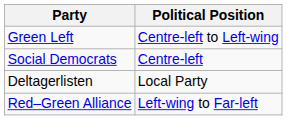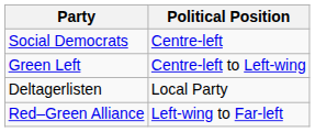 <table class="wikitable mw-collapsible mw-collapsed">
 <tr>
 <th>Party</th>
 <th>Political Position</th>
 </tr>
 <tr>
+<td><a href='#'>Social Democrats</a></td>
+<td><a href='#'>Centre-left</a></td>
+</tr>
+<tr>
 <td><a href='#'>Green Left</a></td>
 <td><a href='#'>Centre-left</a> to <a href='#'>Left-wing</a></td>
-</tr>
-<tr>
-<td><a href='#'>Social Democrats</a></td>
-<td><a href='#'>Centre-left</a></td>
 </tr>
 <tr>
 <td>Deltagerlisten</td>
 <td>Local Party</td>
 </tr>
 <tr>
 <td><a href='#'>Red–Green Alliance</a></td>
 <td><a href='#'>Left-wing</a> to <a href='#'>Far-left</a></td>
 </tr>
 </table>
